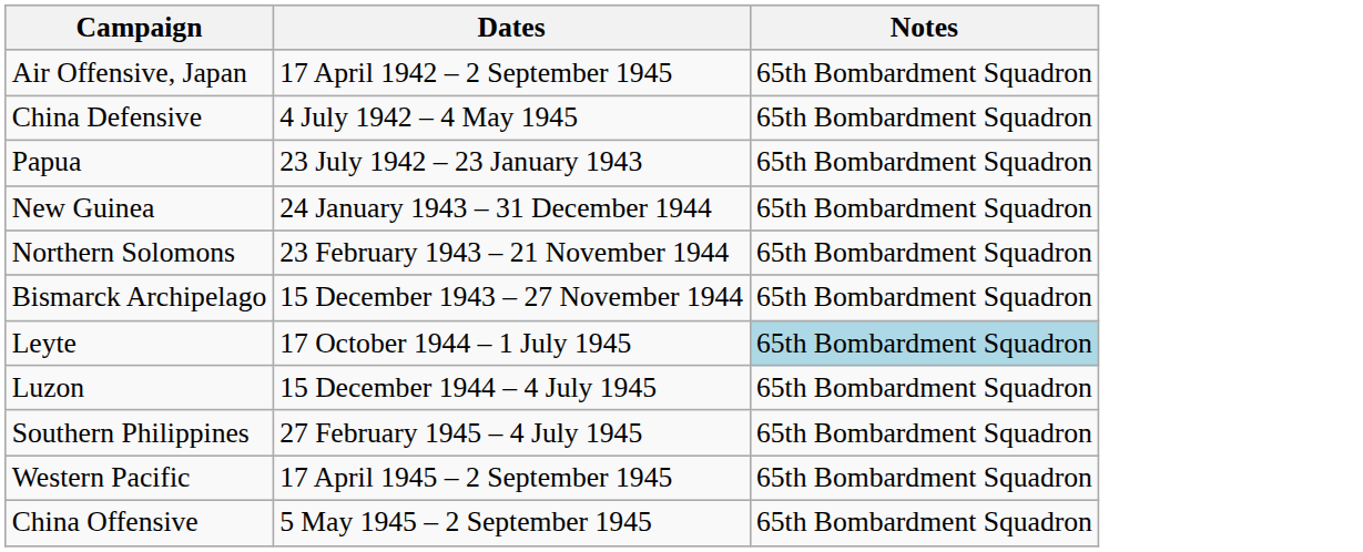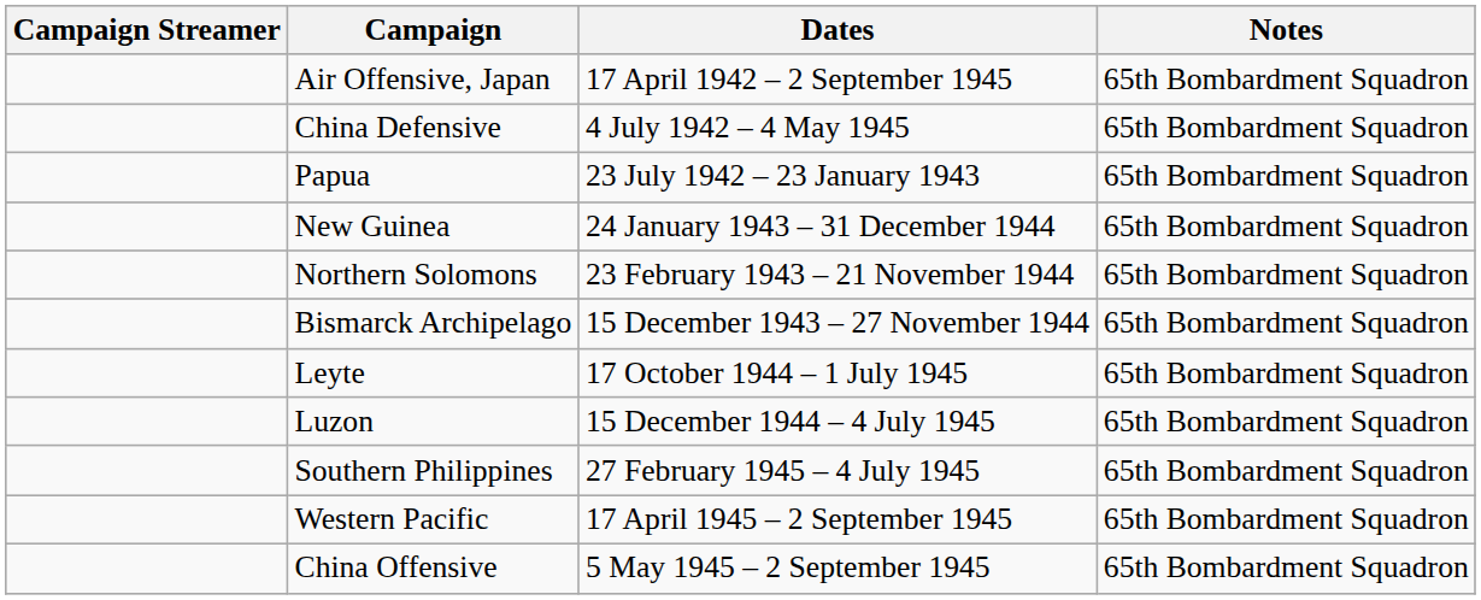 <table class="wikitable">
 <tr style="background:#efefef;">
+<th>Campaign Streamer</th>
 <th>Campaign</th>
 <th>Dates</th>
 <th>Notes</th>
 </tr>
 <tr>
+<td></td>
 <td>Air Offensive, Japan</td>
 <td>17 April 1942 – 2 September 1945</td>
 <td>65th Bombardment Squadron</td>
 </tr>
 <tr>
+<td></td>
 <td>China Defensive</td>
 <td>4 July 1942 – 4 May 1945</td>
 <td>65th Bombardment Squadron</td>
 </tr>
 <tr>
+<td></td>
 <td>Papua</td>
 <td>23 July 1942 – 23 January 1943</td>
 <td>65th Bombardment Squadron</td>
 </tr>
 <tr>
+<td></td>
 <td>New Guinea</td>
 <td>24 January 1943 – 31 December 1944</td>
 <td>65th Bombardment Squadron</td>
 </tr>
 <tr>
+<td></td>
 <td>Northern Solomons</td>
 <td>23 February 1943 – 21 November 1944</td>
 <td>65th Bombardment Squadron</td>
 </tr>
 <tr>
+<td></td>
 <td>Bismarck Archipelago</td>
 <td>15 December 1943 – 27 November 1944</td>
 <td>65th Bombardment Squadron</td>
 </tr>
 <tr>
+<td></td>
 <td>Leyte</td>
 <td>17 October 1944 – 1 July 1945</td>
-<td style="background: lightblue;">65th Bombardment Squadron</td>
+<td>65th Bombardment Squadron</td>
 </tr>
 <tr>
+<td></td>
 <td>Luzon</td>
 <td>15 December 1944 – 4 July 1945</td>
 <td>65th Bombardment Squadron</td>
 </tr>
 <tr>
+<td></td>
 <td>Southern Philippines</td>
 <td>27 February 1945 – 4 July 1945</td>
 <td>65th Bombardment Squadron</td>
 </tr>
 <tr>
+<td></td>
 <td>Western Pacific</td>
 <td>17 April 1945 – 2 September 1945</td>
 <td>65th Bombardment Squadron</td>
 </tr>
 <tr>
+<td></td>
 <td>China Offensive</td>
 <td>5 May 1945 – 2 September 1945</td>
 <td>65th Bombardment Squadron</td>
 </tr>
 </table>
